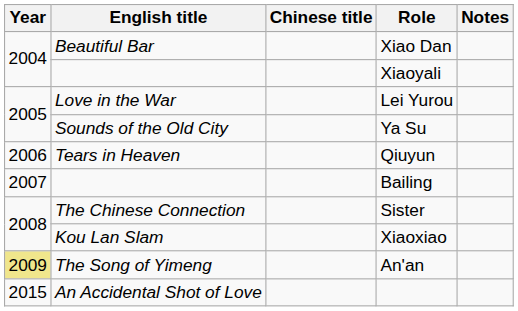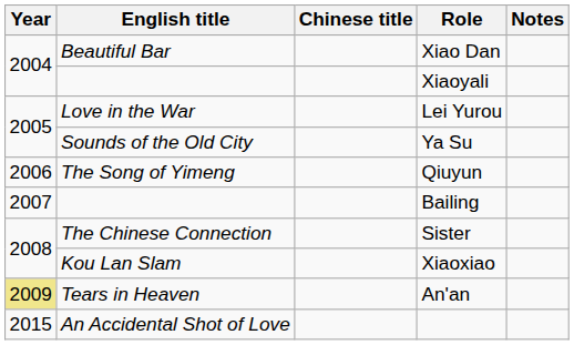 <table class="wikitable">
 <tr>
 <th>Year</th>
 <th>English title</th>
 <th>Chinese title</th>
 <th>Role</th>
 <th>Notes</th>
 </tr>
 <tr>
 <td rowspan="2">2004</td>
 <td><em>Beautiful Bar</em></td>
 <td></td>
 <td>Xiao Dan</td>
 <td></td>
 </tr>
 <tr>
 <td></td>
 <td></td>
 <td>Xiaoyali</td>
 <td></td>
 </tr>
 <tr>
 <td rowspan="2">2005</td>
 <td><em>Love in the War</em></td>
 <td></td>
 <td>Lei Yurou</td>
 <td></td>
 </tr>
 <tr>
 <td><em>Sounds of the Old City</em></td>
 <td></td>
 <td>Ya Su</td>
 <td></td>
 </tr>
 <tr>
 <td>2006</td>
-<td><em>Tears in Heaven</em></td>
+<td><em>The Song of Yimeng</em></td>
 <td></td>
 <td>Qiuyun</td>
 <td></td>
 </tr>
 <tr>
 <td>2007</td>
 <td></td>
 <td></td>
 <td>Bailing</td>
 <td></td>
 </tr>
 <tr>
 <td rowspan="2">2008</td>
 <td><em>The Chinese Connection</em></td>
 <td></td>
 <td>Sister</td>
 <td></td>
 </tr>
 <tr>
 <td><em>Kou Lan Slam</em></td>
 <td></td>
 <td>Xiaoxiao</td>
 <td></td>
 </tr>
 <tr>
 <td style="background: khaki;">2009</td>
-<td><em>The Song of Yimeng</em></td>
+<td><em>Tears in Heaven</em></td>
 <td></td>
 <td>An'an</td>
 <td></td>
 </tr>
 <tr>
 <td>2015</td>
 <td><em>An Accidental Shot of Love</em></td>
 <td></td>
 <td></td>
 <td></td>
 </tr>
 </table>
